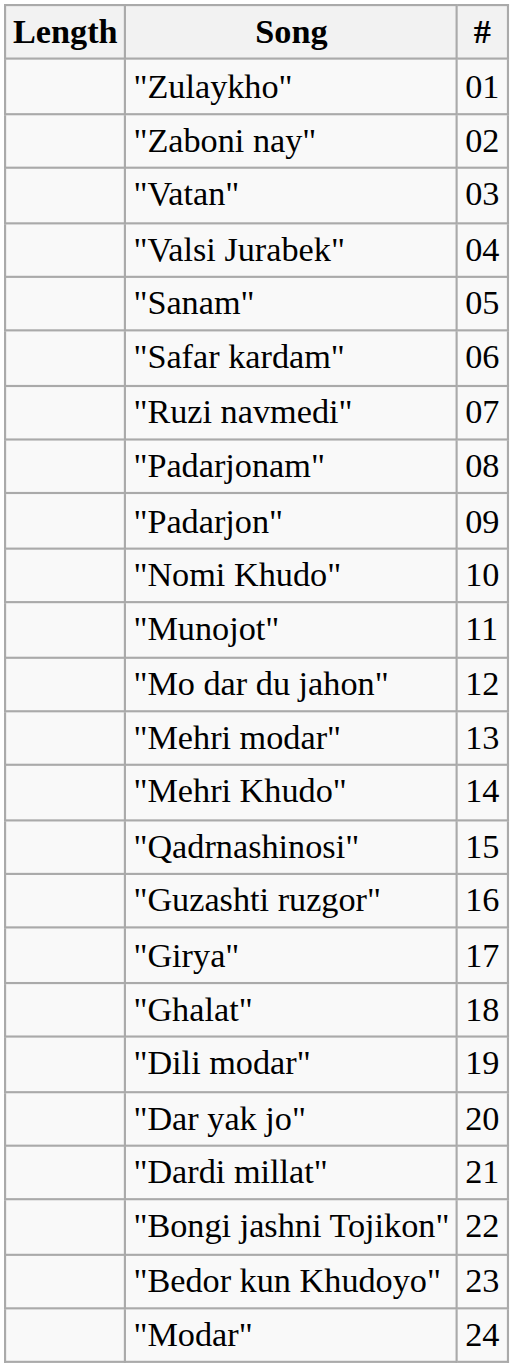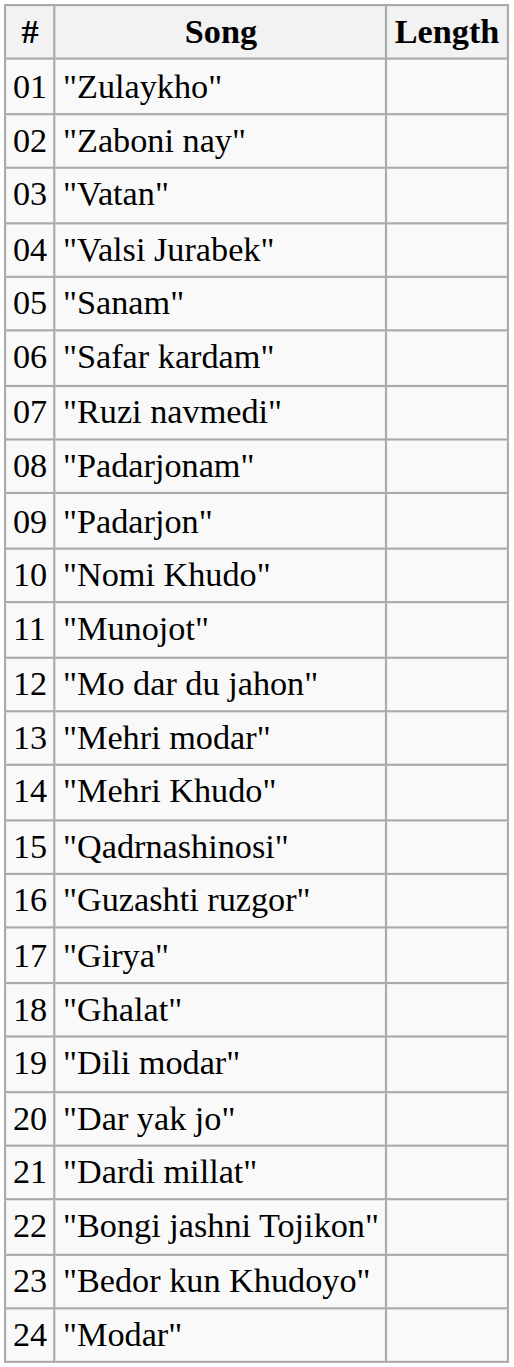 <table class="wikitable">
 <tr>
+<th>#</th>
+<th>Song</th>
 <th>Length</th>
-<th>Song</th>
-<th>#</th>
 </tr>
 <tr>
+<td>01</td>
+<td>"Zulaykho"</td>
 <td></td>
-<td>"Zulaykho"</td>
-<td>01</td>
 </tr>
 <tr>
+<td>02</td>
+<td>"Zaboni nay"</td>
 <td></td>
-<td>"Zaboni nay"</td>
-<td>02</td>
 </tr>
 <tr>
+<td>03</td>
+<td>"Vatan"</td>
 <td></td>
-<td>"Vatan"</td>
-<td>03</td>
 </tr>
 <tr>
+<td>04</td>
+<td>"Valsi Jurabek"</td>
 <td></td>
-<td>"Valsi Jurabek"</td>
-<td>04</td>
 </tr>
 <tr>
+<td>05</td>
+<td>"Sanam"</td>
 <td></td>
-<td>"Sanam"</td>
-<td>05</td>
 </tr>
 <tr>
+<td>06</td>
+<td>"Safar kardam"</td>
 <td></td>
-<td>"Safar kardam"</td>
-<td>06</td>
 </tr>
 <tr>
+<td>07</td>
+<td>"Ruzi navmedi"</td>
 <td></td>
-<td>"Ruzi navmedi"</td>
-<td>07</td>
 </tr>
 <tr>
+<td>08</td>
+<td>"Padarjonam"</td>
 <td></td>
-<td>"Padarjonam"</td>
-<td>08</td>
 </tr>
 <tr>
+<td>09</td>
+<td>"Padarjon"</td>
 <td></td>
-<td>"Padarjon"</td>
-<td>09</td>
 </tr>
 <tr>
+<td>10</td>
+<td>"Nomi Khudo"</td>
 <td></td>
-<td>"Nomi Khudo"</td>
-<td>10</td>
 </tr>
 <tr>
+<td>11</td>
+<td>"Munojot"</td>
 <td></td>
-<td>"Munojot"</td>
-<td>11</td>
 </tr>
 <tr>
+<td>12</td>
+<td>"Mo dar du jahon"</td>
 <td></td>
-<td>"Mo dar du jahon"</td>
-<td>12</td>
 </tr>
 <tr>
+<td>13</td>
+<td>"Mehri modar"</td>
 <td></td>
-<td>"Mehri modar"</td>
-<td>13</td>
 </tr>
 <tr>
+<td>14</td>
+<td>"Mehri Khudo"</td>
 <td></td>
-<td>"Mehri Khudo"</td>
-<td>14</td>
 </tr>
 <tr>
+<td>15</td>
+<td>"Qadrnashinosi"</td>
 <td></td>
-<td>"Qadrnashinosi"</td>
-<td>15</td>
 </tr>
 <tr>
+<td>16</td>
+<td>"Guzashti ruzgor"</td>
 <td></td>
-<td>"Guzashti ruzgor"</td>
-<td>16</td>
 </tr>
 <tr>
+<td>17</td>
+<td>"Girya"</td>
 <td></td>
-<td>"Girya"</td>
-<td>17</td>
 </tr>
 <tr>
+<td>18</td>
+<td>"Ghalat"</td>
 <td></td>
-<td>"Ghalat"</td>
-<td>18</td>
 </tr>
 <tr>
+<td>19</td>
+<td>"Dili modar"</td>
 <td></td>
-<td>"Dili modar"</td>
-<td>19</td>
 </tr>
 <tr>
+<td>20</td>
+<td>"Dar yak jo"</td>
 <td></td>
-<td>"Dar yak jo"</td>
-<td>20</td>
 </tr>
 <tr>
+<td>21</td>
+<td>"Dardi millat"</td>
 <td></td>
-<td>"Dardi millat"</td>
-<td>21</td>
 </tr>
 <tr>
+<td>22</td>
+<td>"Bongi jashni Tojikon"</td>
 <td></td>
-<td>"Bongi jashni Tojikon"</td>
-<td>22</td>
 </tr>
 <tr>
+<td>23</td>
+<td>"Bedor kun Khudoyo"</td>
 <td></td>
-<td>"Bedor kun Khudoyo"</td>
-<td>23</td>
 </tr>
 <tr>
+<td>24</td>
+<td>"Modar"</td>
 <td></td>
-<td>"Modar"</td>
-<td>24</td>
 </tr>
 </table>
